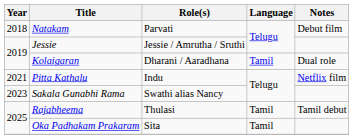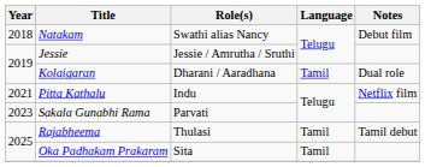 <table class="wikitable sortable">
 <tr>
 <th>Year</th>
 <th>Title</th>
 <th>Role(s)</th>
 <th>Language</th>
 <th>Notes</th>
 </tr>
 <tr>
 <td>2018</td>
 <td><em><a href='#'>Natakam</a></em></td>
-<td>Parvati</td>
+<td>Swathi alias Nancy</td>
 <td rowspan=2><a href='#'>Telugu</a></td>
 <td>Debut film</td>
 </tr>
 <tr>
 <td rowspan=2>2019</td>
 <td><em>Jessie</em></td>
 <td>Jessie / Amrutha / Sruthi</td>
 <td></td>
 </tr>
 <tr>
 <td><em><a href='#'>Kolaigaran</a></em></td>
 <td>Dharani / Aaradhana</td>
 <td><a href='#'>Tamil</a></td>
 <td>Dual role</td>
 </tr>
 <tr>
 <td>2021</td>
 <td><em><a href='#'>Pitta Kathalu</a></em></td>
 <td>Indu</td>
 <td rowspan="2">Telugu</td>
 <td><a href='#'>Netflix</a> film</td>
 </tr>
 <tr>
 <td>2023</td>
 <td><em>Sakala Gunabhi Rama</em></td>
-<td>Swathi alias Nancy</td>
+<td>Parvati</td>
 <td></td>
 </tr>
 <tr>
 <td rowspan="2">2025</td>
 <td><em><a href='#'>Rajabheema</a></em></td>
 <td>Thulasi</td>
 <td>Tamil</td>
 <td>Tamil debut</td>
 </tr>
 <tr>
 <td><a href='#'><em>Oka Padhakam Prakaram</em></a></td>
 <td>Sita</td>
 <td>Tamil</td>
 <td></td>
 </tr>
 <tr>
 </tr>
 </table>
